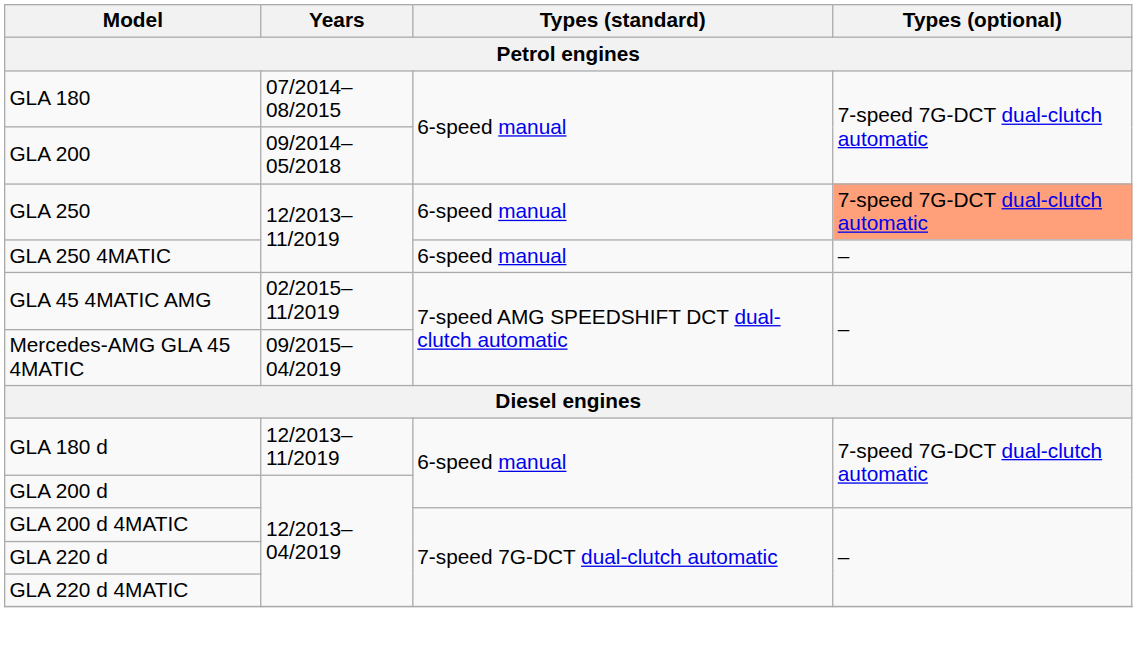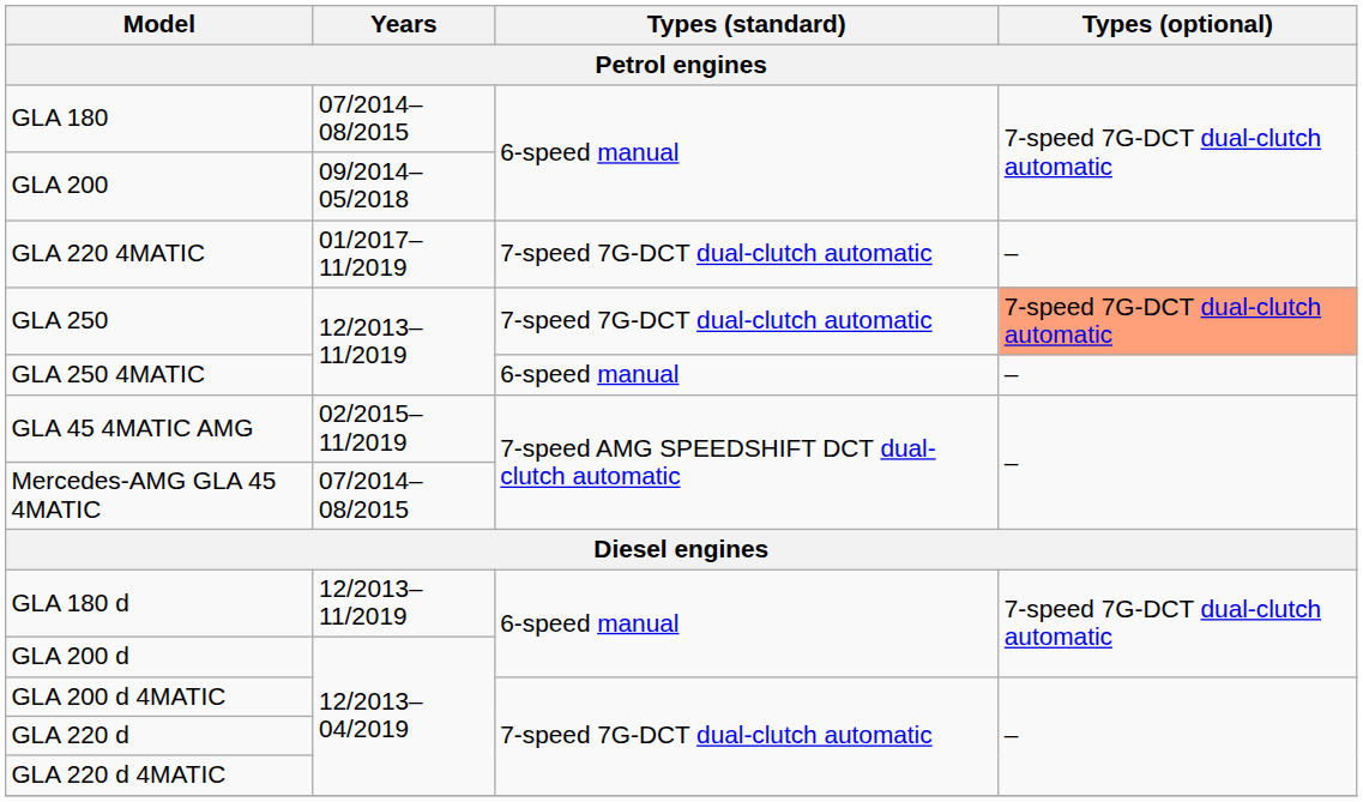 <table class=wikitable>
 <tr>
 <th>Model</th>
 <th>Years</th>
 <th>Types (standard)</th>
 <th>Types (optional)</th>
 </tr>
 <tr>
 <th colspan="4" style="text-align:center">Petrol engines</th>
 </tr>
 <tr>
 <td>GLA 180</td>
 <td>07/2014–08/2015</td>
 <td rowspan="2">6-speed <a href='#'>manual</a></td>
 <td rowspan="2">7-speed 7G-DCT <a href='#'>dual-clutch automatic</a></td>
 </tr>
 <tr>
 <td>GLA 200</td>
 <td>09/2014–05/2018</td>
 </tr>
 <tr>
+<td>GLA 220 4MATIC</td>
+<td>01/2017–11/2019</td>
+<td>7-speed 7G-DCT <a href='#'>dual-clutch automatic</a></td>
+<td>–</td>
+</tr>
+<tr>
 <td>GLA 250</td>
 <td rowspan="2">12/2013–11/2019</td>
-<td>6-speed <a href='#'>manual</a></td>
+<td>7-speed 7G-DCT <a href='#'>dual-clutch automatic</a></td>
 <td style="background: lightsalmon;">7-speed 7G-DCT <a href='#'>dual-clutch automatic</a></td>
 </tr>
 <tr>
 <td>GLA 250 4MATIC</td>
 <td>6-speed <a href='#'>manual</a></td>
 <td>–</td>
 </tr>
 <tr>
 <td>GLA 45 4MATIC AMG</td>
 <td>02/2015–11/2019</td>
 <td rowspan="2">7-speed AMG SPEEDSHIFT DCT <a href='#'>dual-clutch automatic</a></td>
 <td rowspan="2">–</td>
 </tr>
 <tr>
 <td>Mercedes-AMG GLA 45 4MATIC</td>
-<td>09/2015–04/2019</td>
+<td>07/2014–08/2015</td>
 </tr>
 <tr>
 <th colspan="4" style="text-align:center">Diesel engines</th>
 </tr>
 <tr>
 <td>GLA 180 d</td>
 <td>12/2013–11/2019</td>
 <td rowspan="2">6-speed <a href='#'>manual</a></td>
 <td rowspan="2">7-speed 7G-DCT <a href='#'>dual-clutch automatic</a></td>
 </tr>
 <tr>
 <td>GLA 200 d</td>
 <td rowspan="4">12/2013–04/2019</td>
 </tr>
 <tr>
 <td>GLA 200 d 4MATIC</td>
 <td rowspan="3">7-speed 7G-DCT <a href='#'>dual-clutch automatic</a></td>
 <td rowspan="3">–</td>
 </tr>
 <tr>
 <td>GLA 220 d</td>
 </tr>
 <tr>
 <td>GLA 220 d 4MATIC</td>
 </tr>
 <tr>
 </tr>
 </table>
